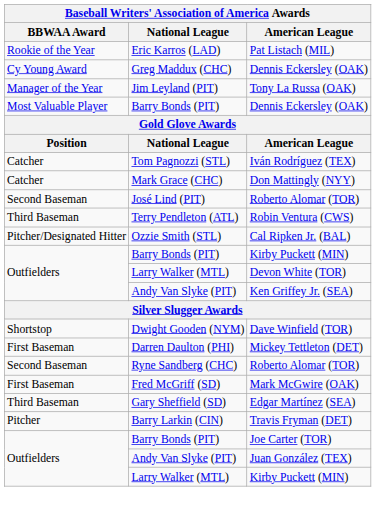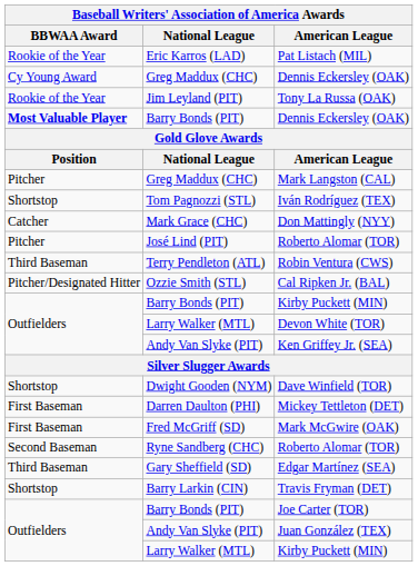 <table class="wikitable">
 <tr>
 <th colspan="3"><a href='#'>Baseball Writers' Association of America</a> <strong>Awards</strong></th>
 </tr>
 <tr>
 <th>BBWAA Award</th>
 <th>National League</th>
 <th>American League</th>
 </tr>
 <tr>
 <td><a href='#'>Rookie of the Year</a></td>
 <td><a href='#'>Eric Karros</a> (<a href='#'>LAD</a>)</td>
 <td><a href='#'>Pat Listach</a> (<a href='#'>MIL</a>)</td>
 </tr>
 <tr>
 <td><a href='#'>Cy Young Award</a></td>
 <td><a href='#'>Greg Maddux</a> (<a href='#'>CHC</a>)</td>
 <td><a href='#'>Dennis Eckersley</a> (<a href='#'>OAK</a>)</td>
 </tr>
 <tr>
-<td><a href='#'>Manager of the Year</a></td>
+<td><a href='#'>Rookie of the Year</a></td>
 <td><a href='#'>Jim Leyland</a> (<a href='#'>PIT</a>)</td>
 <td><a href='#'>Tony La Russa</a> (<a href='#'>OAK</a>)</td>
 </tr>
 <tr>
-<td><a href='#'>Most Valuable Player</a></td>
+<td><strong><a href='#'>Most Valuable Player</a></strong></td>
 <td><a href='#'>Barry Bonds</a> (<a href='#'>PIT</a>)</td>
 <td><a href='#'>Dennis Eckersley</a> (<a href='#'>OAK</a>)</td>
 </tr>
 <tr>
 <th colspan="3"><a href='#'>Gold Glove Awards</a></th>
 </tr>
 <tr>
 <th>Position</th>
 <th>National League</th>
 <th>American League</th>
 </tr>
 <tr>
-<td>Catcher</td>
+<td>Pitcher</td>
+<td><a href='#'>Greg Maddux</a> (<a href='#'>CHC</a>)</td>
+<td><a href='#'>Mark Langston</a> (<a href='#'>CAL</a>)</td>
+</tr>
+<tr>
+<td>Shortstop</td>
 <td><a href='#'>Tom Pagnozzi</a> (<a href='#'>STL</a>)</td>
 <td><a href='#'>Iván Rodríguez</a> (<a href='#'>TEX</a>)</td>
 </tr>
 <tr>
 <td>Catcher</td>
 <td><a href='#'>Mark Grace</a> (<a href='#'>CHC</a>)</td>
 <td><a href='#'>Don Mattingly</a> (<a href='#'>NYY</a>)</td>
 </tr>
 <tr>
-<td>Second Baseman</td>
+<td>Pitcher</td>
 <td><a href='#'>José Lind</a> (<a href='#'>PIT</a>)</td>
 <td><a href='#'>Roberto Alomar</a> (<a href='#'>TOR</a>)</td>
 </tr>
 <tr>
 <td>Third Baseman</td>
 <td><a href='#'>Terry Pendleton</a> (<a href='#'>ATL</a>)</td>
 <td><a href='#'>Robin Ventura</a> (<a href='#'>CWS</a>)</td>
 </tr>
 <tr>
 <td>Pitcher/Designated Hitter</td>
 <td><a href='#'>Ozzie Smith</a> (<a href='#'>STL</a>)</td>
 <td><a href='#'>Cal Ripken Jr.</a> (<a href='#'>BAL</a>)</td>
 </tr>
 <tr>
 <td rowspan="3">Outfielders</td>
 <td><a href='#'>Barry Bonds</a> (<a href='#'>PIT</a>)</td>
 <td><a href='#'>Kirby Puckett</a> (<a href='#'>MIN</a>)</td>
 </tr>
 <tr>
 <td><a href='#'>Larry Walker</a> (<a href='#'>MTL</a>)</td>
 <td><a href='#'>Devon White</a>  (<a href='#'>TOR</a>)</td>
 </tr>
 <tr>
 <td><a href='#'>Andy Van Slyke</a> (<a href='#'>PIT</a>)</td>
 <td><a href='#'>Ken Griffey Jr.</a> (<a href='#'>SEA</a>)</td>
 </tr>
 <tr>
 <th colspan="3"><a href='#'>Silver Slugger Awards</a></th>
 </tr>
 <tr>
 <td>Shortstop</td>
 <td><a href='#'>Dwight Gooden</a> (<a href='#'>NYM</a>)</td>
 <td><a href='#'>Dave Winfield</a> (<a href='#'>TOR</a>)</td>
 </tr>
 <tr>
 <td>First Baseman</td>
 <td><a href='#'>Darren Daulton</a> (<a href='#'>PHI</a>)</td>
 <td><a href='#'>Mickey Tettleton</a> (<a href='#'>DET</a>)</td>
 </tr>
 <tr>
+<td>First Baseman</td>
+<td><a href='#'>Fred McGriff</a> (<a href='#'>SD</a>)</td>
+<td><a href='#'>Mark McGwire</a> (<a href='#'>OAK</a>)</td>
+</tr>
+<tr>
 <td>Second Baseman</td>
 <td><a href='#'>Ryne Sandberg</a> (<a href='#'>CHC</a>)</td>
 <td><a href='#'>Roberto Alomar</a> (<a href='#'>TOR</a>)</td>
-</tr>
-<tr>
-<td>First Baseman</td>
-<td><a href='#'>Fred McGriff</a> (<a href='#'>SD</a>)</td>
-<td><a href='#'>Mark McGwire</a> (<a href='#'>OAK</a>)</td>
 </tr>
 <tr>
 <td>Third Baseman</td>
 <td><a href='#'>Gary Sheffield</a> (<a href='#'>SD</a>)</td>
 <td><a href='#'>Edgar Martínez</a> (<a href='#'>SEA</a>)</td>
 </tr>
 <tr>
-<td>Pitcher</td>
+<td>Shortstop</td>
 <td><a href='#'>Barry Larkin</a> (<a href='#'>CIN</a>)</td>
 <td><a href='#'>Travis Fryman</a> (<a href='#'>DET</a>)</td>
 </tr>
 <tr>
 <td rowspan="5">Outfielders</td>
 <td><a href='#'>Barry Bonds</a> (<a href='#'>PIT</a>)</td>
 <td><a href='#'>Joe Carter</a> (<a href='#'>TOR</a>)</td>
 </tr>
 <tr>
 <td><a href='#'>Andy Van Slyke</a> (<a href='#'>PIT</a>)</td>
 <td><a href='#'>Juan González</a> (<a href='#'>TEX</a>)</td>
 </tr>
 <tr>
 <td><a href='#'>Larry Walker</a> (<a href='#'>MTL</a>)</td>
 <td><a href='#'>Kirby Puckett</a> (<a href='#'>MIN</a>)</td>
 </tr>
 </table>
